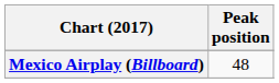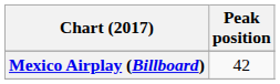 <table class="wikitable sortable plainrowheaders" style="text-align:center">
 <tr>
 <th scope="col">Chart (2017)</th>
 <th scope="col">Peak<br>position</th>
 </tr>
 <tr>
 </tr>
 <tr>
 </tr>
 <tr>
 </tr>
 <tr>
 </tr>
 <tr>
 </tr>
 <tr>
 </tr>
 <tr>
 </tr>
 <tr>
 <th scope="row"><a href='#'>Mexico Airplay</a> (<em><a href='#'>Billboard</a></em>)</th>
-<td>48</td>
+<td>42</td>
 </tr>
 <tr>
 </tr>
 <tr>
 </tr>
 <tr>
 </tr>
 <tr>
 </tr>
 <tr>
 </tr>
 <tr>
 </tr>
 <tr>
 </tr>
 <tr>
 </tr>
 </table>
